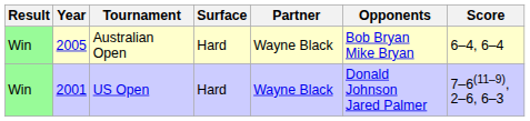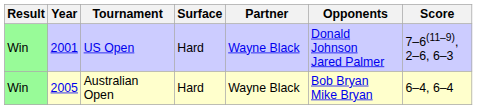 <table class="sortable wikitable">
 <tr>
 <th style="width:40px">Result</th>
 <th style="width:30px">Year</th>
 <th style="width:140px">Tournament</th>
 <th style="width:55px">Surface</th>
 <th style="width:150px">Partner</th>
 <th style="width:150px">Opponents</th>
 <th style="width:125px" class="unsortable">Score</th>
 </tr>
+<tr style="background:#ccf;">
+<td style="background:#98fb98;">Win</td>
+<td><a href='#'>2001</a></td>
+<td><a href='#'>US Open</a></td>
+<td>Hard</td>
+<td> <a href='#'>Wayne Black</a></td>
+<td> <a href='#'>Donald Johnson</a> <br> <a href='#'>Jared Palmer</a></td>
+<td>7–6<sup>(11–9)</sup>, 2–6, 6–3</td>
+</tr>
 <tr style="background:#ffc;">
 <td style="background:#98fb98;">Win</td>
 <td><a href='#'>2005</a></td>
 <td>Australian Open</td>
 <td>Hard</td>
 <td> Wayne Black</td>
 <td> <a href='#'>Bob Bryan</a> <br>  <a href='#'>Mike Bryan</a></td>
 <td>6–4, 6–4</td>
 </tr>
-<tr style="background:#ccf;">
-<td style="background:#98fb98;">Win</td>
-<td><a href='#'>2001</a></td>
-<td><a href='#'>US Open</a></td>
-<td>Hard</td>
-<td> <a href='#'>Wayne Black</a></td>
-<td> <a href='#'>Donald Johnson</a> <br> <a href='#'>Jared Palmer</a></td>
-<td>7–6<sup>(11–9)</sup>, 2–6, 6–3</td>
-</tr>
 </table>
